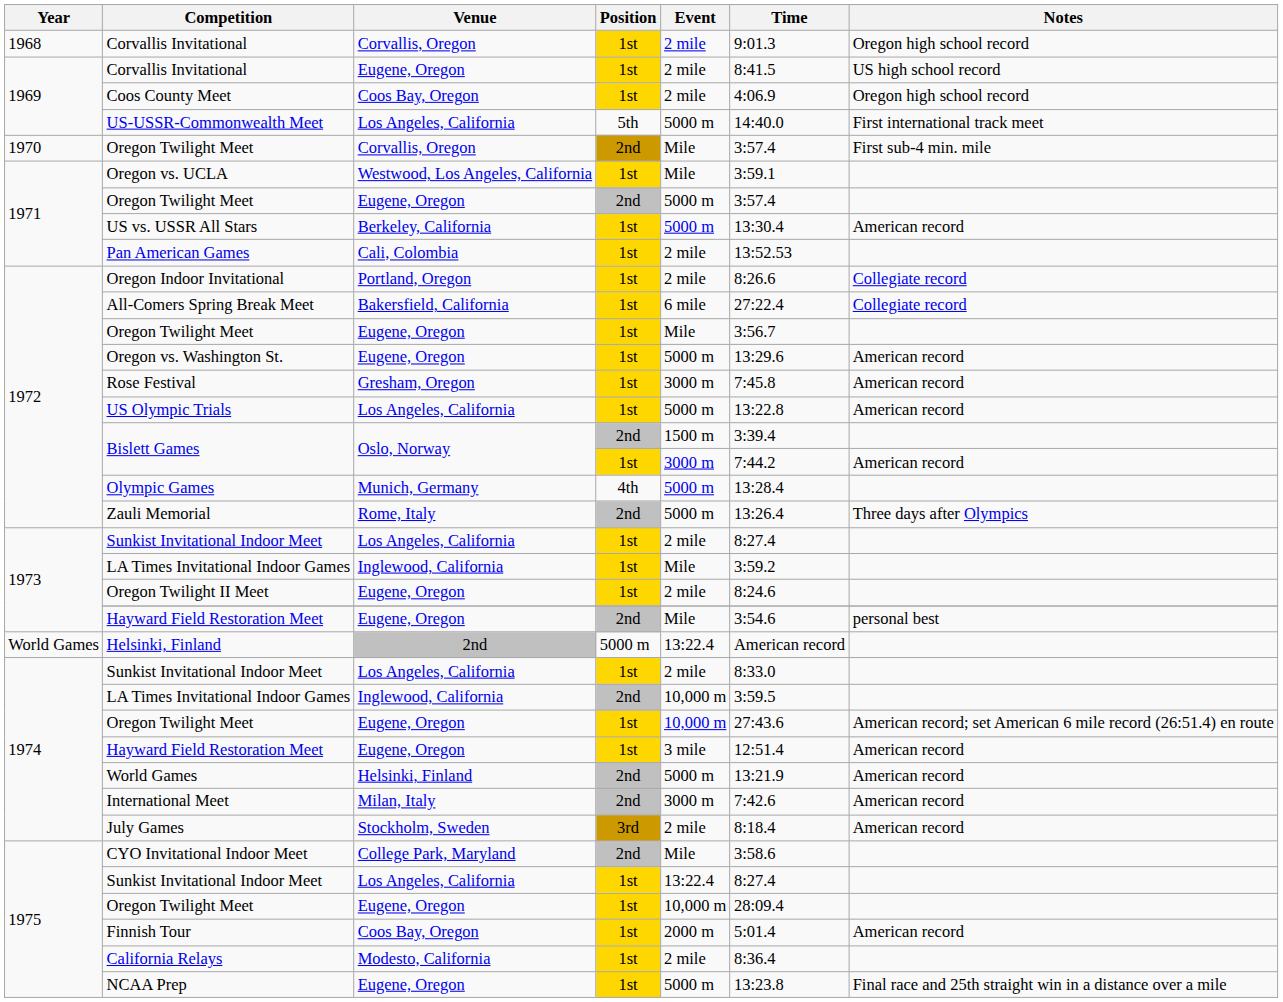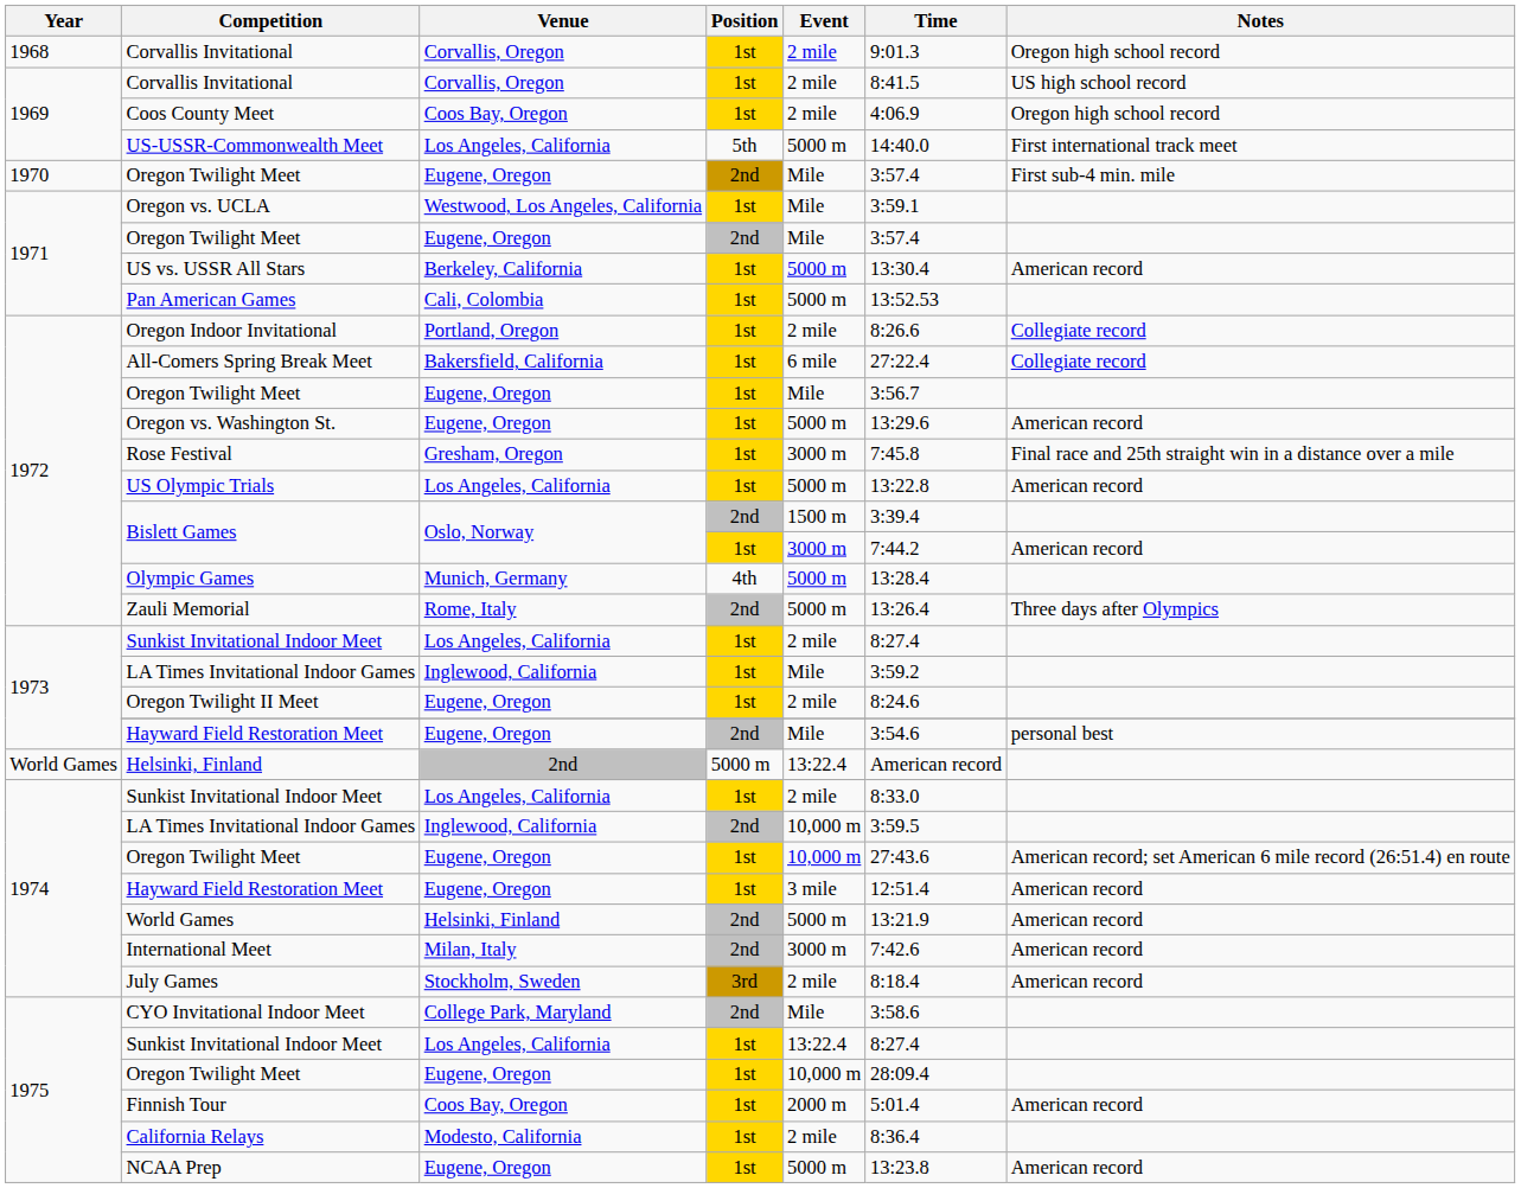 <table class="wikitable">
 <tr>
 <th>Year</th>
 <th>Competition</th>
 <th>Venue</th>
 <th>Position</th>
 <th>Event</th>
 <th>Time</th>
 <th>Notes</th>
 </tr>
 <tr>
 <td>1968</td>
 <td>Corvallis Invitational</td>
 <td><a href='#'>Corvallis, Oregon</a></td>
 <td bgcolor=gold align=center>1st</td>
 <td><a href='#'>2 mile</a></td>
 <td>9:01.3</td>
 <td>Oregon high school record</td>
 </tr>
 <tr>
 <td rowspan=3>1969</td>
 <td>Corvallis Invitational</td>
-<td><a href='#'>Eugene, Oregon</a></td>
+<td><a href='#'>Corvallis, Oregon</a></td>
 <td bgcolor=gold align=center>1st</td>
 <td>2 mile</td>
 <td>8:41.5</td>
 <td>US high school record</td>
 </tr>
 <tr>
 <td>Coos County Meet</td>
 <td><a href='#'>Coos Bay, Oregon</a></td>
 <td bgcolor=gold align=center>1st</td>
 <td>2 mile</td>
 <td>4:06.9</td>
 <td>Oregon high school record</td>
 </tr>
 <tr>
 <td><a href='#'>US-USSR-Commonwealth Meet</a></td>
 <td><a href='#'>Los Angeles, California</a></td>
 <td align=center>5th</td>
 <td>5000 m</td>
 <td>14:40.0</td>
 <td>First international track meet</td>
 </tr>
 <tr>
 <td>1970</td>
 <td>Oregon Twilight Meet</td>
-<td><a href='#'>Corvallis, Oregon</a></td>
+<td><a href='#'>Eugene, Oregon</a></td>
 <td bgcolor=cc9900 align=center>2nd</td>
 <td>Mile</td>
 <td>3:57.4</td>
 <td>First sub-4 min. mile</td>
 </tr>
 <tr>
 <td rowspan=4>1971</td>
 <td>Oregon vs. UCLA</td>
 <td><a href='#'>Westwood, Los Angeles, California</a></td>
 <td bgcolor=gold align=center>1st</td>
 <td>Mile</td>
 <td>3:59.1</td>
 <td></td>
 </tr>
 <tr>
 <td>Oregon Twilight Meet</td>
 <td><a href='#'>Eugene, Oregon</a></td>
 <td bgcolor=silver align=center>2nd</td>
-<td>5000 m</td>
+<td>Mile</td>
 <td>3:57.4</td>
 <td></td>
 </tr>
 <tr>
 <td>US vs. USSR All Stars</td>
 <td><a href='#'>Berkeley, California</a></td>
 <td bgcolor=gold align=center>1st</td>
 <td><a href='#'>5000 m</a></td>
 <td>13:30.4</td>
 <td>American record</td>
 </tr>
 <tr>
 <td><a href='#'>Pan American Games</a></td>
 <td><a href='#'>Cali, Colombia</a></td>
 <td bgcolor=gold align=center>1st</td>
-<td>2 mile</td>
+<td>5000 m</td>
 <td>13:52.53</td>
 <td></td>
 </tr>
 <tr>
 <td rowspan=10>1972</td>
 <td>Oregon Indoor Invitational</td>
 <td><a href='#'>Portland, Oregon</a></td>
 <td bgcolor=gold align=center>1st</td>
 <td>2 mile</td>
 <td>8:26.6</td>
 <td><a href='#'>Collegiate record</a></td>
 </tr>
 <tr>
 <td>All-Comers Spring Break Meet</td>
 <td><a href='#'>Bakersfield, California</a></td>
 <td bgcolor=gold align=center>1st</td>
 <td>6 mile</td>
 <td>27:22.4</td>
 <td><a href='#'>Collegiate record</a></td>
 </tr>
 <tr>
 <td>Oregon Twilight Meet</td>
 <td><a href='#'>Eugene, Oregon</a></td>
 <td bgcolor=gold align=center>1st</td>
 <td>Mile</td>
 <td>3:56.7</td>
 <td></td>
 </tr>
 <tr>
 <td>Oregon vs. Washington St.</td>
 <td><a href='#'>Eugene, Oregon</a></td>
 <td bgcolor=gold align=center>1st</td>
 <td>5000 m</td>
 <td>13:29.6</td>
 <td>American record</td>
 </tr>
 <tr>
 <td>Rose Festival</td>
 <td><a href='#'>Gresham, Oregon</a></td>
 <td bgcolor=gold align=center>1st</td>
 <td>3000 m</td>
 <td>7:45.8</td>
-<td>American record</td>
+<td>Final race and 25th straight win in a distance over a mile</td>
 </tr>
 <tr>
 <td><a href='#'>US Olympic Trials</a></td>
 <td><a href='#'>Los Angeles, California</a></td>
 <td bgcolor=gold align=center>1st</td>
 <td>5000 m</td>
 <td>13:22.8</td>
 <td>American record</td>
 </tr>
 <tr>
 <td rowspan=2><a href='#'>Bislett Games</a></td>
 <td rowspan=2><a href='#'>Oslo, Norway</a></td>
 <td bgcolor=silver align=center>2nd</td>
 <td>1500 m</td>
 <td>3:39.4</td>
 <td></td>
 </tr>
 <tr>
 <td bgcolor=gold align=center>1st</td>
 <td><a href='#'>3000 m</a></td>
 <td>7:44.2</td>
 <td>American record</td>
 </tr>
 <tr>
 <td><a href='#'>Olympic Games</a></td>
 <td><a href='#'>Munich, Germany</a></td>
 <td align=center>4th</td>
 <td><a href='#'>5000 m</a></td>
 <td>13:28.4</td>
 <td></td>
 </tr>
 <tr>
 <td>Zauli Memorial</td>
 <td><a href='#'>Rome, Italy</a></td>
 <td bgcolor=silver align=center>2nd</td>
 <td>5000 m</td>
 <td>13:26.4</td>
 <td>Three days after <a href='#'>Olympics</a></td>
 </tr>
 <tr>
 <td rowspan=5>1973</td>
 <td><a href='#'>Sunkist Invitational Indoor Meet</a></td>
 <td><a href='#'>Los Angeles, California</a></td>
 <td bgcolor=gold align=center>1st</td>
 <td>2 mile</td>
 <td>8:27.4</td>
 <td></td>
 </tr>
 <tr>
 <td>LA Times Invitational Indoor Games</td>
 <td><a href='#'>Inglewood, California</a></td>
 <td bgcolor=gold align=center>1st</td>
 <td>Mile</td>
 <td>3:59.2</td>
 <td></td>
 </tr>
 <tr>
 <td>Oregon Twilight II Meet</td>
 <td><a href='#'>Eugene, Oregon</a></td>
 <td bgcolor=gold align=center>1st</td>
 <td>2 mile</td>
 <td>8:24.6</td>
 <td></td>
 </tr>
 <tr>
 </tr>
 <tr>
 <td><a href='#'>Hayward Field Restoration Meet</a></td>
 <td><a href='#'>Eugene, Oregon</a></td>
 <td bgcolor=silver align=center>2nd</td>
 <td>Mile</td>
 <td>3:54.6</td>
 <td>personal best</td>
 </tr>
 <tr>
 <td>World Games</td>
 <td><a href='#'>Helsinki, Finland</a></td>
 <td bgcolor=silver align=center>2nd</td>
 <td>5000 m</td>
 <td>13:22.4</td>
 <td>American record</td>
 </tr>
 <tr>
 <td rowspan=7>1974</td>
 <td>Sunkist Invitational Indoor Meet</td>
 <td><a href='#'>Los Angeles, California</a></td>
 <td bgcolor=gold align=center>1st</td>
 <td>2 mile</td>
 <td>8:33.0</td>
 <td></td>
 </tr>
 <tr>
 <td>LA Times Invitational Indoor Games</td>
 <td><a href='#'>Inglewood, California</a></td>
 <td bgcolor=silver align=center>2nd</td>
 <td>10,000 m</td>
 <td>3:59.5</td>
 <td></td>
 </tr>
 <tr>
 <td>Oregon Twilight Meet</td>
 <td><a href='#'>Eugene, Oregon</a></td>
 <td bgcolor=gold align=center>1st</td>
 <td><a href='#'>10,000 m</a></td>
 <td>27:43.6</td>
 <td>American record; set American 6 mile record (26:51.4) en route</td>
 </tr>
 <tr>
 <td><a href='#'>Hayward Field Restoration Meet</a></td>
 <td><a href='#'>Eugene, Oregon</a></td>
 <td bgcolor=gold align=center>1st</td>
 <td>3 mile</td>
 <td>12:51.4</td>
 <td>American record</td>
 </tr>
 <tr>
 <td>World Games</td>
 <td><a href='#'>Helsinki, Finland</a></td>
 <td bgcolor=silver align=center>2nd</td>
 <td>5000 m</td>
 <td>13:21.9</td>
 <td>American record</td>
 </tr>
 <tr>
 <td>International Meet</td>
 <td><a href='#'>Milan, Italy</a></td>
 <td bgcolor=silver align=center>2nd</td>
 <td>3000 m</td>
 <td>7:42.6</td>
 <td>American record</td>
 </tr>
 <tr>
 <td>July Games</td>
 <td><a href='#'>Stockholm, Sweden</a></td>
 <td bgcolor=cc9900 align=center>3rd</td>
 <td>2 mile</td>
 <td>8:18.4</td>
 <td>American record</td>
 </tr>
 <tr>
 <td rowspan=6>1975</td>
 <td>CYO Invitational Indoor Meet</td>
 <td><a href='#'>College Park, Maryland</a></td>
 <td bgcolor=silver align=center>2nd</td>
 <td>Mile</td>
 <td>3:58.6</td>
 <td></td>
 </tr>
 <tr>
 <td>Sunkist Invitational Indoor Meet</td>
 <td><a href='#'>Los Angeles, California</a></td>
 <td bgcolor=gold align=center>1st</td>
 <td>13:22.4</td>
 <td>8:27.4</td>
 <td></td>
 </tr>
 <tr>
 <td>Oregon Twilight Meet</td>
 <td><a href='#'>Eugene, Oregon</a></td>
 <td bgcolor=gold align=center>1st</td>
 <td>10,000 m</td>
 <td>28:09.4</td>
 <td></td>
 </tr>
 <tr>
 <td>Finnish Tour</td>
 <td><a href='#'>Coos Bay, Oregon</a></td>
 <td bgcolor=gold align=center>1st</td>
 <td>2000 m</td>
 <td>5:01.4</td>
 <td>American record</td>
 </tr>
 <tr>
 <td><a href='#'>California Relays</a></td>
 <td><a href='#'>Modesto, California</a></td>
 <td bgcolor=gold align=center>1st</td>
 <td>2 mile</td>
 <td>8:36.4</td>
 <td></td>
 </tr>
 <tr>
 <td>NCAA Prep</td>
 <td><a href='#'>Eugene, Oregon</a></td>
 <td bgcolor=gold align=center>1st</td>
 <td>5000 m</td>
 <td>13:23.8</td>
-<td>Final race and 25th straight win in a distance over a mile</td>
+<td>American record</td>
 </tr>
 </table>
